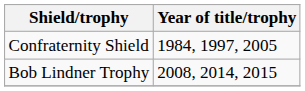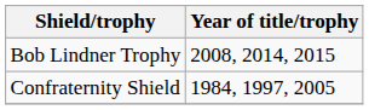 <table class="wikitable">
 <tr>
 <th>Shield/trophy</th>
 <th>Year of title/trophy</th>
 </tr>
 <tr>
+<td>Bob Lindner Trophy</td>
+<td>2008, 2014, 2015</td>
+</tr>
+<tr>
 <td>Confraternity Shield</td>
 <td>1984, 1997, 2005</td>
 </tr>
 <tr>
-<td>Bob Lindner Trophy</td>
-<td>2008, 2014, 2015</td>
-</tr>
-<tr>
 </tr>
 </table>
